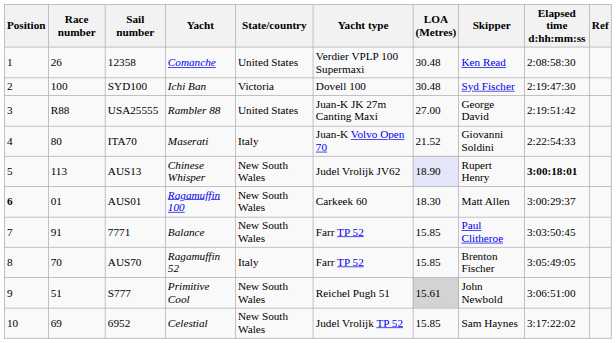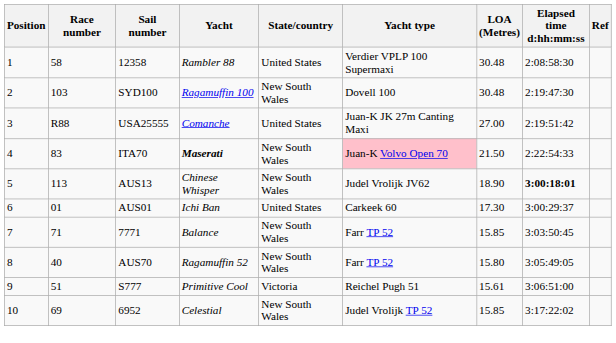 <table class="wikitable">
 <tr>
 <th>Position</th>
 <th>Race number</th>
 <th>Sail number</th>
 <th>Yacht</th>
 <th>State/country</th>
 <th>Yacht type</th>
 <th>LOA <br>(Metres)</th>
-<th>Skipper</th>
 <th>Elapsed time <br>d:hh:mm:ss</th>
 <th>Ref</th>
 </tr>
 <tr>
 <td>1</td>
-<td>26</td>
+<td>58</td>
 <td>12358</td>
-<td><em><a href='#'>Comanche</a></em></td>
+<td><em>Rambler 88</em></td>
 <td> United States</td>
 <td>Verdier VPLP 100 Supermaxi</td>
 <td>30.48</td>
-<td><a href='#'>Ken Read</a></td>
 <td>2:08:58:30</td>
 <td></td>
 </tr>
 <tr>
 <td>2</td>
-<td>100</td>
+<td>103</td>
 <td>SYD100</td>
-<td><em>Ichi Ban</em></td>
-<td> Victoria</td>
+<td><em><a href='#'>Ragamuffin 100</a></em></td>
+<td> New South Wales</td>
 <td>Dovell 100</td>
 <td>30.48</td>
-<td><a href='#'>Syd Fischer</a></td>
 <td>2:19:47:30</td>
 <td></td>
 </tr>
 <tr>
 <td>3</td>
 <td>R88</td>
 <td>USA25555</td>
-<td><em>Rambler 88</em></td>
+<td><em><a href='#'>Comanche</a></em></td>
 <td> United States</td>
 <td>Juan-K JK 27m Canting Maxi</td>
 <td>27.00</td>
-<td>George David</td>
 <td>2:19:51:42</td>
 <td></td>
 </tr>
 <tr>
 <td>4</td>
-<td>80</td>
+<td>83</td>
 <td>ITA70</td>
-<td><em>Maserati</em></td>
-<td> Italy</td>
-<td>Juan-K <a href='#'>Volvo Open 70</a></td>
-<td>21.52</td>
-<td>Giovanni Soldini</td>
+<td><strong><em>Maserati</em></strong></td>
+<td> New South Wales</td>
+<td style="background: pink;">Juan-K <a href='#'>Volvo Open 70</a></td>
+<td>21.50</td>
 <td>2:22:54:33</td>
 <td></td>
 </tr>
 <tr>
 <td>5</td>
 <td>113</td>
 <td>AUS13</td>
 <td><em>Chinese Whisper</em></td>
 <td> New South Wales</td>
 <td>Judel Vrolijk JV62</td>
-<td style="background: lavender;">18.90</td>
-<td>Rupert Henry</td>
+<td>18.90</td>
 <td><strong>3:00:18:01</strong></td>
 <td></td>
 </tr>
 <tr>
-<td><strong>6</strong></td>
+<td>6</td>
 <td>01</td>
 <td>AUS01</td>
-<td><em><a href='#'>Ragamuffin 100</a></em></td>
-<td> New South Wales</td>
+<td><em>Ichi Ban</em></td>
+<td> United States</td>
 <td>Carkeek 60</td>
-<td>18.30</td>
-<td>Matt Allen</td>
+<td>17.30</td>
 <td>3:00:29:37</td>
 <td></td>
 </tr>
 <tr>
 <td>7</td>
-<td>91</td>
+<td>71</td>
 <td>7771</td>
 <td><em>Balance</em></td>
 <td> New South Wales</td>
 <td>Farr <a href='#'>TP 52</a></td>
 <td>15.85</td>
-<td><a href='#'>Paul Clitheroe</a></td>
 <td>3:03:50:45</td>
 <td></td>
 </tr>
 <tr>
 <td>8</td>
-<td>70</td>
+<td>40</td>
 <td>AUS70</td>
 <td><em>Ragamuffin 52</em></td>
-<td> Italy</td>
+<td> New South Wales</td>
 <td>Farr <a href='#'>TP 52</a></td>
-<td>15.85</td>
-<td>Brenton Fischer</td>
+<td>15.80</td>
 <td>3:05:49:05</td>
 <td></td>
 </tr>
 <tr>
 <td>9</td>
 <td>51</td>
 <td>S777</td>
 <td><em>Primitive Cool</em></td>
-<td> New South Wales</td>
+<td> Victoria</td>
 <td>Reichel Pugh 51</td>
-<td style="background: lightgrey;">15.61</td>
-<td>John Newbold</td>
+<td>15.61</td>
 <td>3:06:51:00</td>
 <td></td>
 </tr>
 <tr>
 <td>10</td>
 <td>69</td>
 <td>6952</td>
 <td><em>Celestial</em></td>
 <td> New South Wales</td>
 <td>Judel Vrolijk <a href='#'>TP 52</a></td>
 <td>15.85</td>
-<td>Sam Haynes</td>
 <td>3:17:22:02</td>
 <td></td>
 </tr>
 </table>
